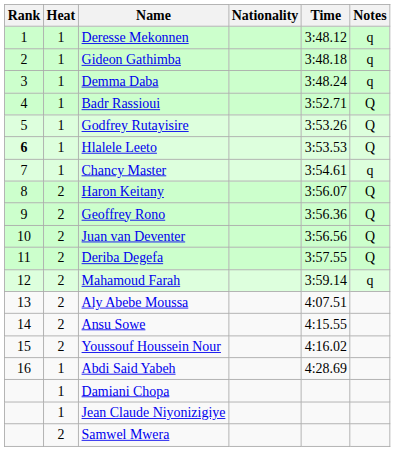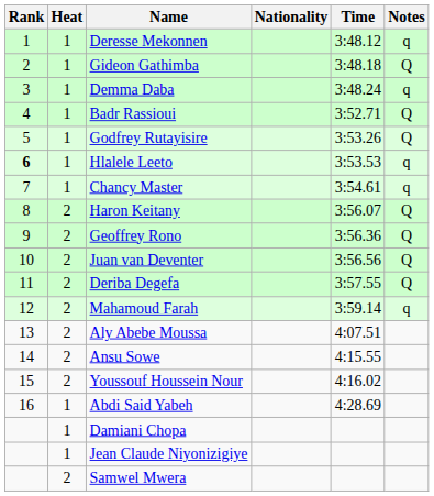 <table class="wikitable sortable" style="text-align:center">
 <tr>
 <th>Rank</th>
 <th>Heat</th>
 <th>Name</th>
 <th>Nationality</th>
 <th>Time</th>
 <th>Notes</th>
 </tr>
 <tr bgcolor=ccffcc>
 <td>1</td>
 <td>1</td>
 <td align=left><a href='#'>Deresse Mekonnen</a></td>
 <td align=left></td>
 <td>3:48.12</td>
 <td>q</td>
 </tr>
 <tr bgcolor=ccffcc>
 <td>2</td>
 <td>1</td>
 <td align=left><a href='#'>Gideon Gathimba</a></td>
 <td align=left></td>
 <td>3:48.18</td>
-<td>q</td>
+<td>Q</td>
 </tr>
 <tr bgcolor=ccffcc>
 <td>3</td>
 <td>1</td>
 <td align=left><a href='#'>Demma Daba</a></td>
 <td align=left></td>
 <td>3:48.24</td>
 <td>q</td>
 </tr>
 <tr bgcolor=ccffcc>
 <td>4</td>
 <td>1</td>
 <td align=left><a href='#'>Badr Rassioui</a></td>
 <td align=left></td>
 <td>3:52.71</td>
 <td>Q</td>
 </tr>
 <tr bgcolor=ddffdd>
 <td>5</td>
 <td>1</td>
 <td align=left><a href='#'>Godfrey Rutayisire</a></td>
 <td align=left></td>
 <td>3:53.26</td>
 <td>Q</td>
 </tr>
 <tr bgcolor=ddffdd>
 <td><strong>6</strong></td>
 <td>1</td>
 <td align=left><a href='#'>Hlalele Leeto</a></td>
 <td align=left></td>
 <td>3:53.53</td>
-<td>Q</td>
+<td>q</td>
 </tr>
 <tr bgcolor=ddffdd>
 <td>7</td>
 <td>1</td>
 <td align=left><a href='#'>Chancy Master</a></td>
 <td align=left></td>
 <td>3:54.61</td>
 <td>q</td>
 </tr>
 <tr bgcolor=ccffcc>
 <td>8</td>
 <td>2</td>
 <td align=left><a href='#'>Haron Keitany</a></td>
 <td align=left></td>
 <td>3:56.07</td>
 <td>Q</td>
 </tr>
 <tr bgcolor=ccffcc>
 <td>9</td>
 <td>2</td>
 <td align=left><a href='#'>Geoffrey Rono</a></td>
 <td align=left></td>
 <td>3:56.36</td>
 <td>Q</td>
 </tr>
 <tr bgcolor=ccffcc>
 <td>10</td>
 <td>2</td>
 <td align=left><a href='#'>Juan van Deventer</a></td>
 <td align=left></td>
 <td>3:56.56</td>
 <td>Q</td>
 </tr>
 <tr bgcolor=ccffcc>
 <td>11</td>
 <td>2</td>
 <td align=left><a href='#'>Deriba Degefa</a></td>
 <td align=left></td>
 <td>3:57.55</td>
 <td>Q</td>
 </tr>
 <tr bgcolor=ddffdd>
 <td>12</td>
 <td>2</td>
 <td align=left><a href='#'>Mahamoud Farah</a></td>
 <td align=left></td>
 <td>3:59.14</td>
 <td>q</td>
 </tr>
 <tr>
 <td>13</td>
 <td>2</td>
 <td align=left><a href='#'>Aly Abebe Moussa</a></td>
 <td align=left></td>
 <td>4:07.51</td>
 <td></td>
 </tr>
 <tr>
 <td>14</td>
 <td>2</td>
 <td align=left><a href='#'>Ansu Sowe</a></td>
 <td align=left></td>
 <td>4:15.55</td>
 <td></td>
 </tr>
 <tr>
 <td>15</td>
 <td>2</td>
 <td align=left><a href='#'>Youssouf Houssein Nour</a></td>
 <td align=left></td>
 <td>4:16.02</td>
 <td></td>
 </tr>
 <tr>
 <td>16</td>
 <td>1</td>
 <td align=left><a href='#'>Abdi Said Yabeh</a></td>
 <td align=left></td>
 <td>4:28.69</td>
 <td></td>
 </tr>
 <tr>
 <td></td>
 <td>1</td>
 <td align=left><a href='#'>Damiani Chopa</a></td>
 <td align=left></td>
 <td></td>
 <td></td>
 </tr>
 <tr>
 <td></td>
 <td>1</td>
 <td align=left><a href='#'>Jean Claude Niyonizigiye</a></td>
 <td align=left></td>
 <td></td>
 <td></td>
 </tr>
 <tr>
 <td></td>
 <td>2</td>
 <td align=left><a href='#'>Samwel Mwera</a></td>
 <td align=left></td>
 <td></td>
 <td></td>
 </tr>
 </table>
